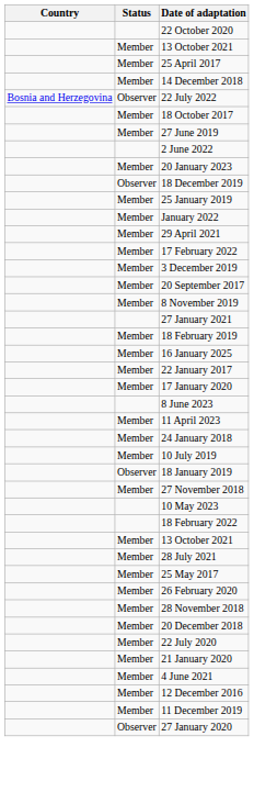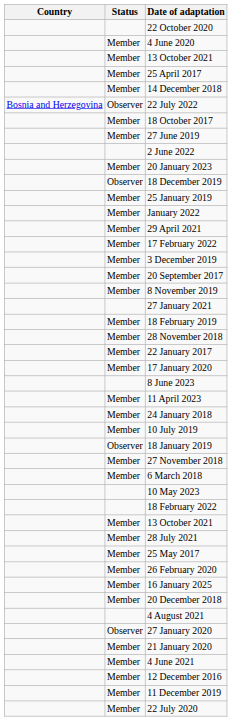 <table class="wikitable">
 <tr>
 <th>Country</th>
 <th>Status</th>
 <th>Date of adaptation</th>
 </tr>
 <tr>
 <td></td>
 <td></td>
 <td>22 October 2020</td>
+</tr>
+<tr>
+<td></td>
+<td>Member</td>
+<td>4 June 2020</td>
 </tr>
 <tr>
 <td></td>
 <td>Member</td>
 <td>13 October 2021</td>
 </tr>
 <tr>
 <td></td>
 <td>Member</td>
 <td>25 April 2017</td>
 </tr>
 <tr>
 <td></td>
 <td>Member</td>
 <td>14 December 2018</td>
 </tr>
 <tr>
 <td> <a href='#'>Bosnia and Herzegovina</a></td>
 <td>Observer</td>
 <td>22 July 2022</td>
 </tr>
 <tr>
 <td></td>
 <td>Member</td>
 <td>18 October 2017</td>
 </tr>
 <tr>
 <td></td>
 <td>Member</td>
 <td>27 June 2019</td>
 </tr>
 <tr>
 <td></td>
 <td></td>
 <td>2 June 2022</td>
 </tr>
 <tr>
 <td></td>
 <td>Member</td>
 <td>20 January 2023</td>
 </tr>
 <tr>
 <td></td>
 <td>Observer</td>
 <td>18 December 2019</td>
 </tr>
 <tr>
 <td></td>
 <td>Member</td>
 <td>25 January 2019</td>
 </tr>
 <tr>
 <td></td>
 <td>Member</td>
 <td>January 2022</td>
 </tr>
 <tr>
 <td></td>
 <td>Member</td>
 <td>29 April 2021</td>
 </tr>
 <tr>
 <td></td>
 <td>Member</td>
 <td>17 February 2022</td>
 </tr>
 <tr>
 <td></td>
 <td>Member</td>
 <td>3 December 2019</td>
 </tr>
 <tr>
 <td></td>
 <td>Member</td>
 <td>20 September 2017</td>
 </tr>
 <tr>
 <td></td>
 <td>Member</td>
 <td>8 November 2019</td>
 </tr>
 <tr>
 <td></td>
 <td></td>
 <td>27 January 2021</td>
 </tr>
 <tr>
 <td></td>
 <td>Member</td>
 <td>18 February 2019</td>
 </tr>
 <tr>
 <td></td>
 <td>Member</td>
-<td>16 January 2025</td>
+<td>28 November 2018</td>
 </tr>
 <tr>
 <td></td>
 <td>Member</td>
 <td>22 January 2017</td>
 </tr>
 <tr>
 <td></td>
 <td>Member</td>
 <td>17 January 2020</td>
 </tr>
 <tr>
 <td></td>
 <td></td>
 <td>8 June 2023</td>
 </tr>
 <tr>
 <td></td>
 <td>Member</td>
 <td>11 April 2023</td>
 </tr>
 <tr>
 <td></td>
 <td>Member</td>
 <td>24 January 2018</td>
 </tr>
 <tr>
 <td></td>
 <td>Member</td>
 <td>10 July 2019</td>
 </tr>
 <tr>
 <td></td>
 <td>Observer</td>
 <td>18 January 2019</td>
 </tr>
 <tr>
 <td></td>
 <td>Member</td>
 <td>27 November 2018</td>
 </tr>
 <tr>
 <td></td>
+<td>Member</td>
+<td>6 March 2018</td>
+</tr>
+<tr>
+<td></td>
 <td></td>
 <td>10 May 2023</td>
 </tr>
 <tr>
 <td></td>
 <td></td>
 <td>18 February 2022</td>
 </tr>
 <tr>
 <td></td>
 <td>Member</td>
 <td>13 October 2021</td>
 </tr>
 <tr>
 <td></td>
 <td>Member</td>
 <td>28 July 2021</td>
 </tr>
 <tr>
 <td></td>
 <td>Member</td>
 <td>25 May 2017</td>
 </tr>
 <tr>
 <td></td>
 <td>Member</td>
 <td>26 February 2020</td>
 </tr>
 <tr>
 <td></td>
 <td>Member</td>
-<td>28 November 2018</td>
+<td>16 January 2025</td>
 </tr>
 <tr>
 <td></td>
 <td>Member</td>
 <td>20 December 2018</td>
 </tr>
 <tr>
 <td></td>
-<td>Member</td>
-<td>22 July 2020</td>
+<td></td>
+<td>4 August 2021</td>
+</tr>
+<tr>
+<td></td>
+<td>Observer</td>
+<td>27 January 2020</td>
 </tr>
 <tr>
 <td></td>
 <td>Member</td>
 <td>21 January 2020</td>
 </tr>
 <tr>
 <td></td>
 <td>Member</td>
 <td>4 June 2021</td>
 </tr>
 <tr>
 <td></td>
 <td>Member</td>
 <td>12 December 2016</td>
 </tr>
 <tr>
 <td></td>
 <td>Member</td>
 <td>11 December 2019</td>
 </tr>
 <tr>
 <td></td>
-<td>Observer</td>
-<td>27 January 2020</td>
+<td>Member</td>
+<td>22 July 2020</td>
 </tr>
 </table>
